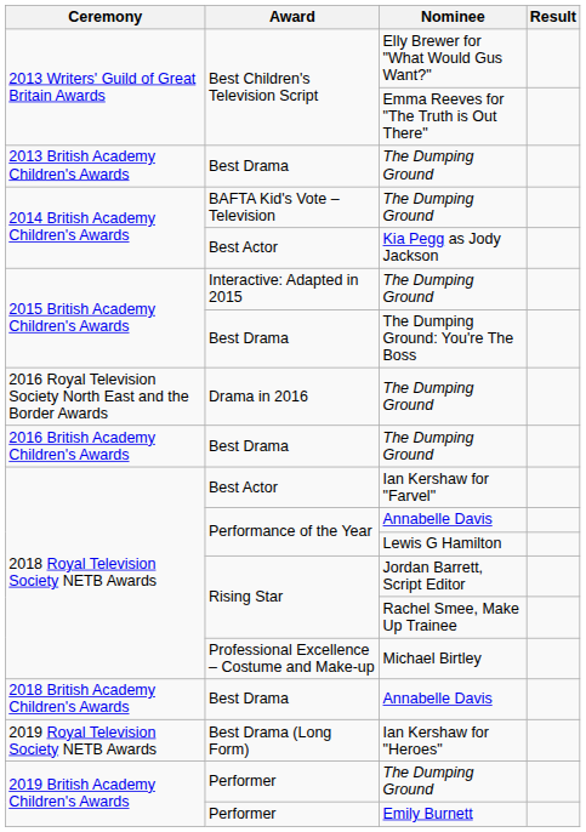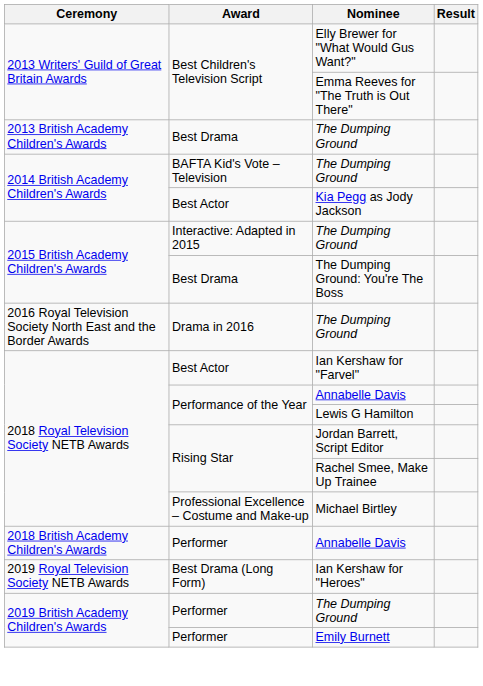 <table class="wikitable">
 <tr>
 <th>Ceremony</th>
 <th>Award</th>
 <th>Nominee</th>
 <th>Result</th>
 </tr>
 <tr>
 <td rowspan="2"><a href='#'>2013 Writers' Guild of Great Britain Awards</a></td>
 <td rowspan="2">Best Children's Television Script</td>
 <td>Elly Brewer for "What Would Gus Want?"</td>
 <td></td>
 </tr>
 <tr>
 <td>Emma Reeves for "The Truth is Out There"</td>
 <td></td>
 </tr>
 <tr>
 <td><a href='#'>2013 British Academy Children's Awards</a></td>
 <td>Best Drama</td>
 <td><em>The Dumping Ground</em></td>
 <td></td>
 </tr>
 <tr>
 <td rowspan="2"><a href='#'>2014 British Academy Children's Awards</a></td>
 <td>BAFTA Kid's Vote – Television</td>
 <td><em>The Dumping Ground</em></td>
 <td></td>
 </tr>
 <tr>
 <td>Best Actor</td>
 <td><a href='#'>Kia Pegg</a> as Jody Jackson</td>
 <td></td>
 </tr>
 <tr>
 <td rowspan="2"><a href='#'>2015 British Academy Children's Awards</a></td>
 <td>Interactive: Adapted in 2015</td>
 <td><em>The Dumping Ground</em></td>
 <td></td>
 </tr>
 <tr>
 <td>Best Drama</td>
 <td>The Dumping Ground: You're The Boss</td>
 <td></td>
 </tr>
 <tr>
 <td>2016 Royal Television Society North East and the Border Awards</td>
 <td>Drama in 2016</td>
 <td><em>The Dumping Ground</em></td>
 <td></td>
 </tr>
 <tr>
-<td><a href='#'>2016 British Academy Children's Awards</a></td>
-<td>Best Drama</td>
-<td><em>The Dumping Ground</em></td>
-<td></td>
-</tr>
-<tr>
 <td rowspan="6">2018 <a href='#'>Royal Television Society</a> NETB Awards</td>
 <td>Best Actor</td>
 <td>Ian Kershaw for "Farvel"</td>
 <td></td>
 </tr>
 <tr>
 <td rowspan="2">Performance of the Year</td>
 <td><a href='#'>Annabelle Davis</a></td>
 <td></td>
 </tr>
 <tr>
 <td>Lewis G Hamilton</td>
 <td></td>
 </tr>
 <tr>
 <td rowspan="2">Rising Star</td>
 <td>Jordan Barrett, Script Editor</td>
 <td></td>
 </tr>
 <tr>
 <td>Rachel Smee, Make Up Trainee</td>
 <td></td>
 </tr>
 <tr>
 <td>Professional Excellence – Costume and Make-up</td>
 <td>Michael Birtley</td>
 <td></td>
 </tr>
 <tr>
 <td><a href='#'>2018 British Academy Children's Awards</a></td>
-<td>Best Drama</td>
+<td>Performer</td>
 <td><a href='#'>Annabelle Davis</a></td>
 <td></td>
 </tr>
 <tr>
 <td>2019 <a href='#'>Royal Television Society</a> NETB Awards</td>
 <td>Best Drama (Long Form)</td>
 <td>Ian Kershaw for "Heroes"</td>
 <td></td>
 </tr>
 <tr>
 <td rowspan=2><a href='#'>2019 British Academy Children's Awards</a></td>
 <td>Performer</td>
 <td><em>The Dumping Ground</em></td>
 <td></td>
 </tr>
 <tr>
 <td>Performer</td>
 <td><a href='#'>Emily Burnett</a></td>
 <td></td>
 </tr>
 </table>
